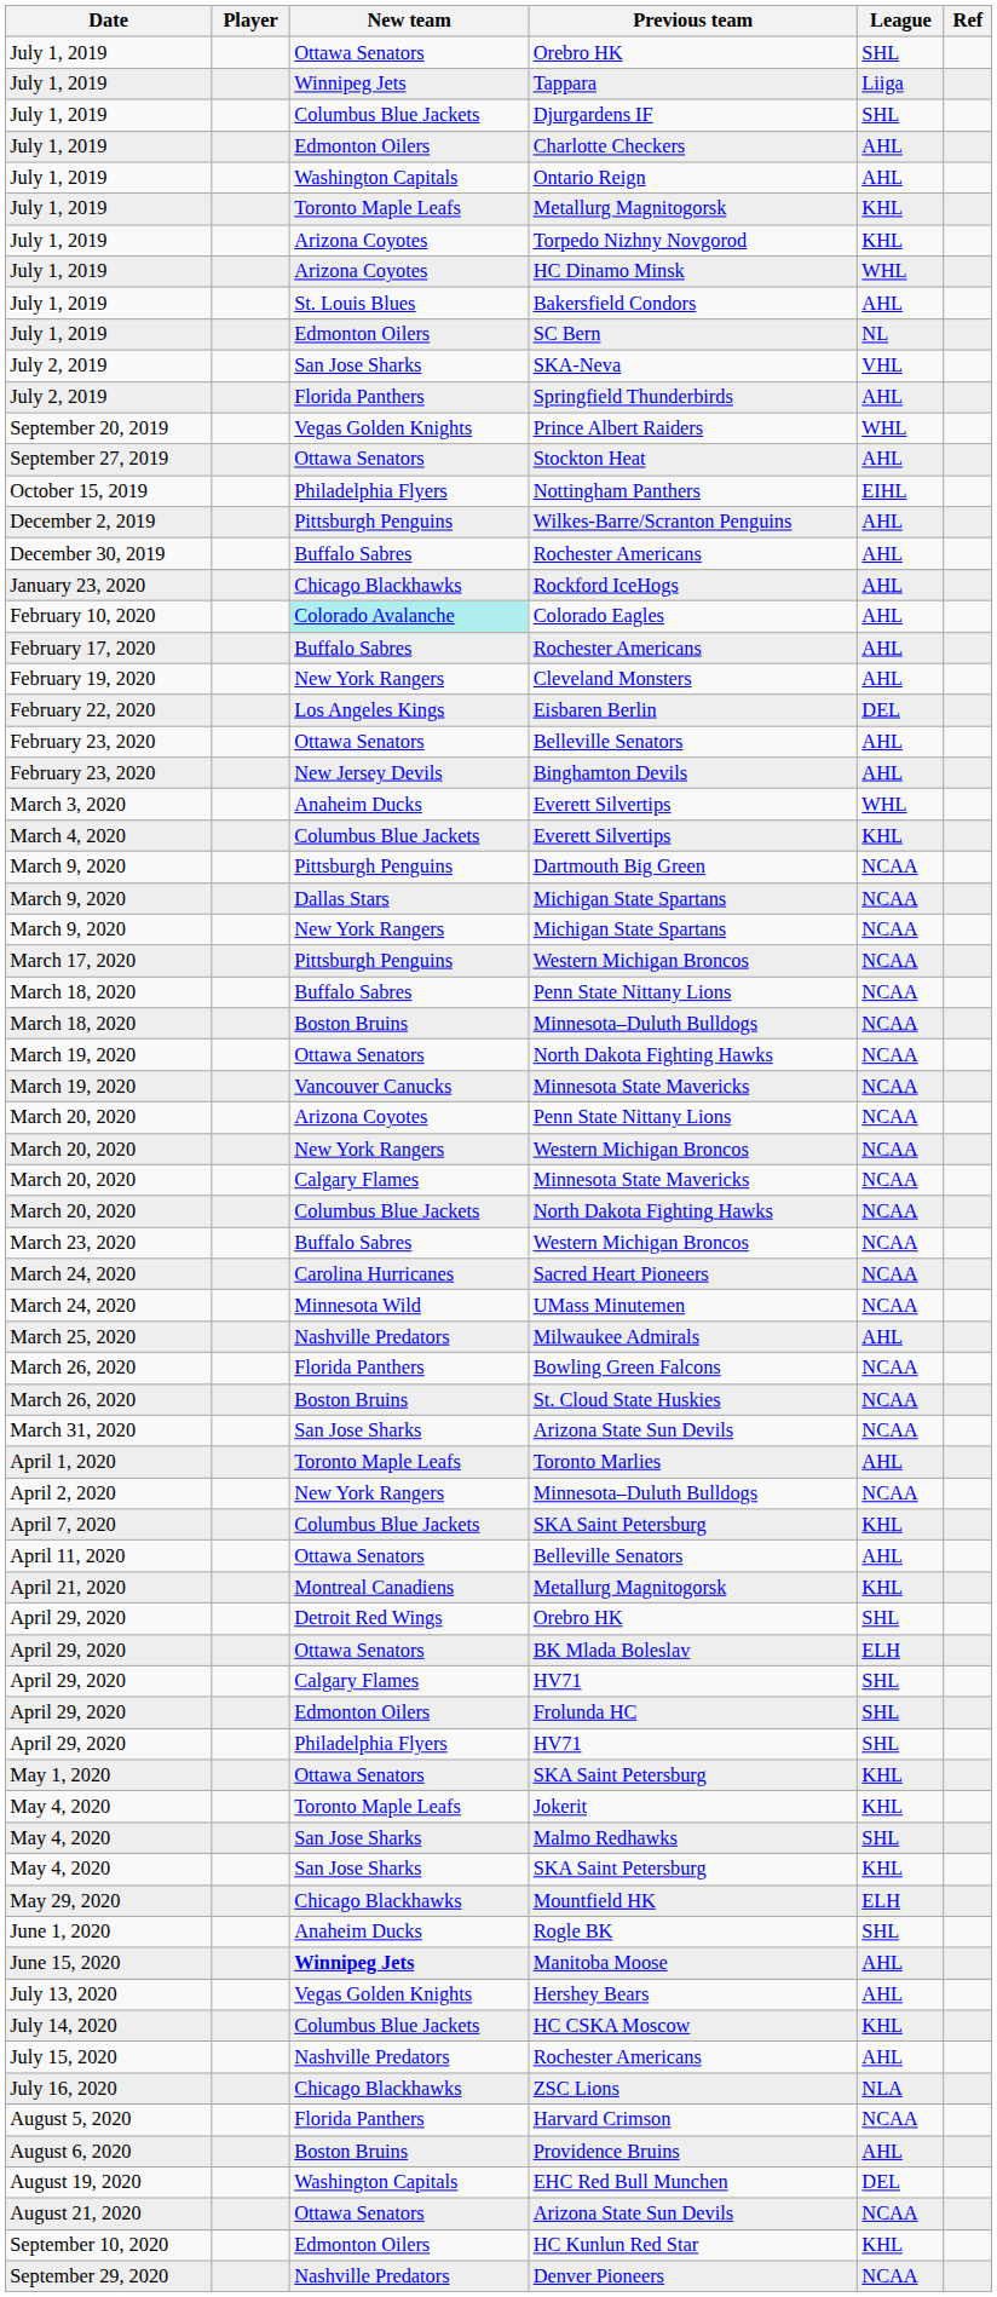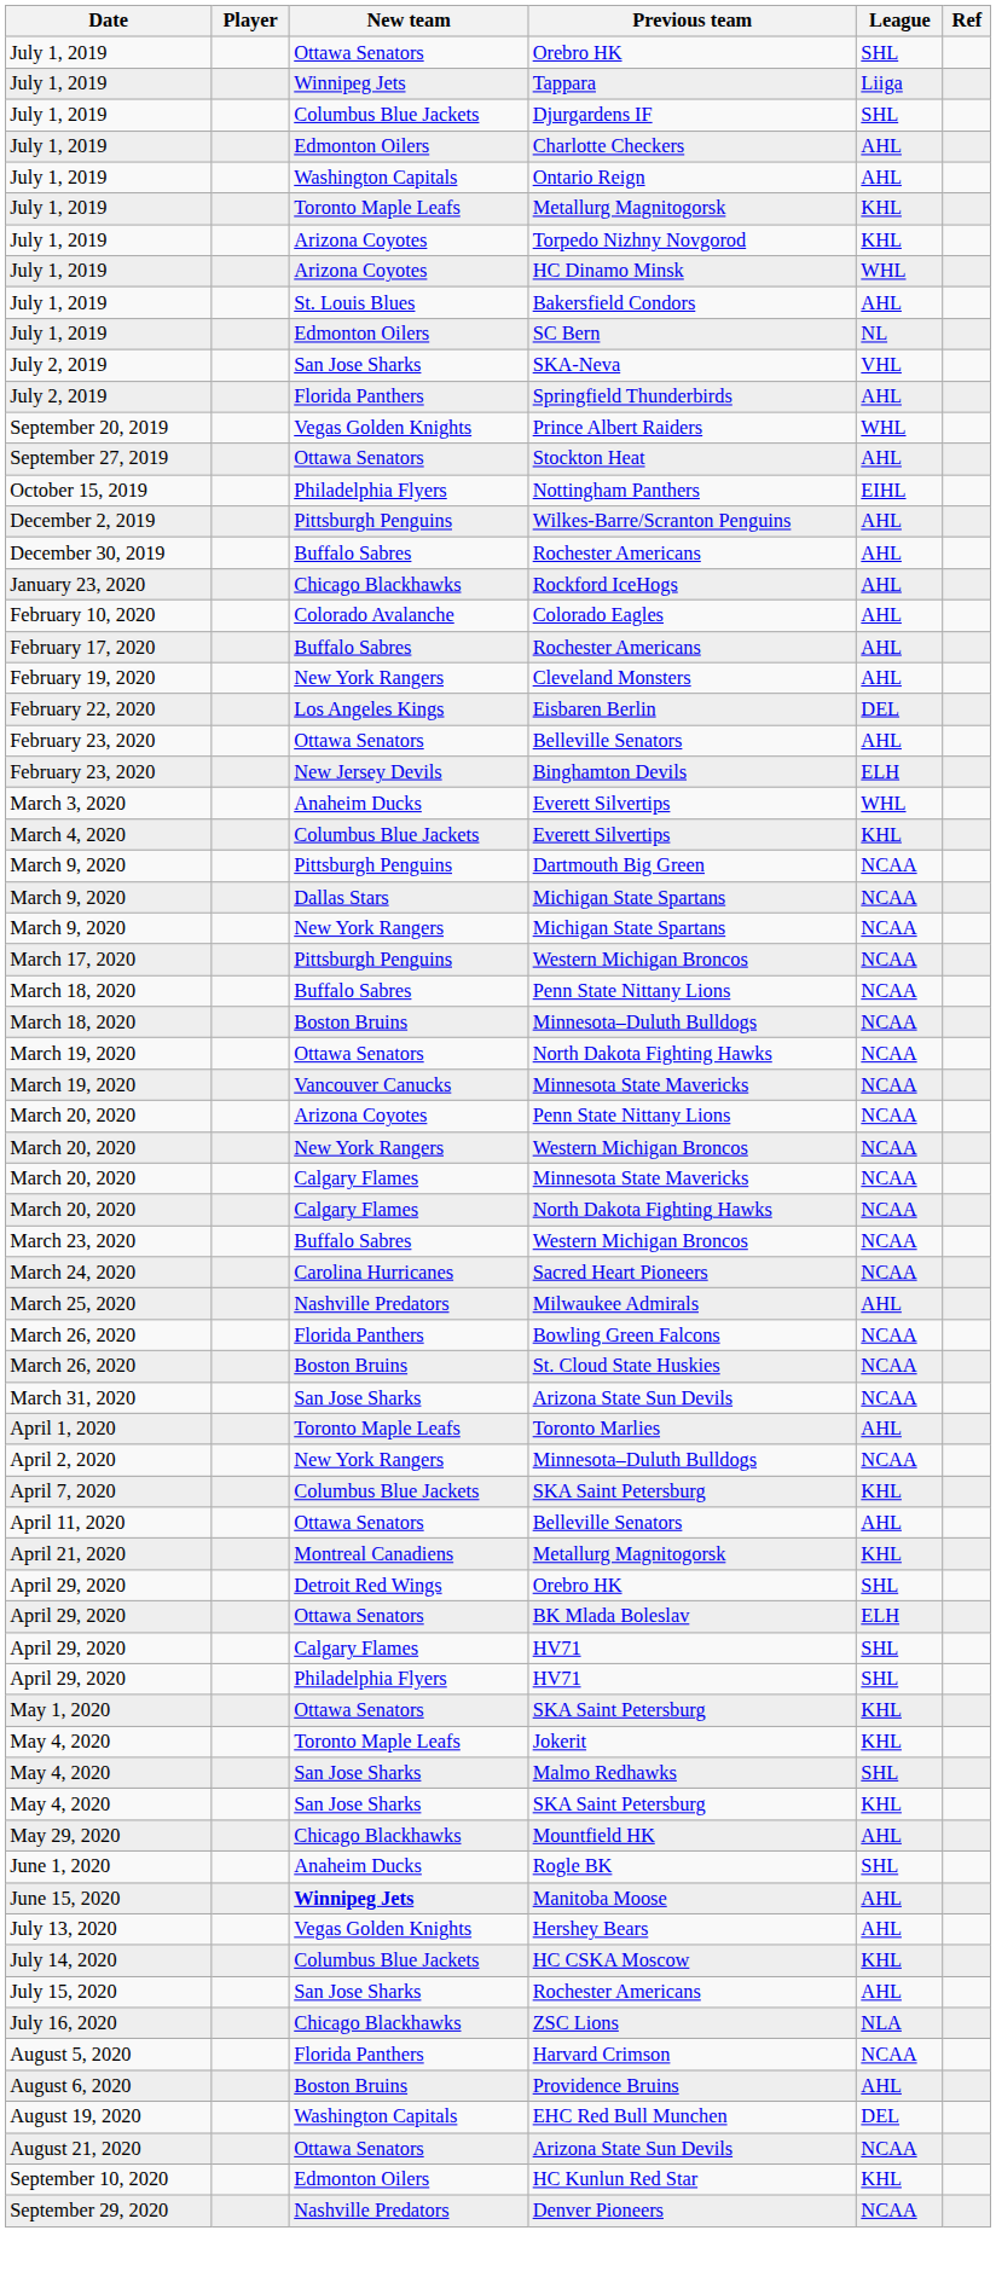 <table class="wikitable sortable" style="border:1px solid #999999; width:800px;">
 <tr>
 <th>Date</th>
 <th>Player</th>
 <th>New team</th>
 <th>Previous team</th>
 <th>League</th>
 <th>Ref</th>
 </tr>
 <tr>
 <td>July 1, 2019</td>
 <td></td>
 <td><a href='#'>Ottawa Senators</a></td>
 <td><a href='#'>Orebro HK</a></td>
 <td><a href='#'>SHL</a></td>
 <td></td>
 </tr>
 <tr bgcolor="eeeeee">
 <td>July 1, 2019</td>
 <td></td>
 <td><a href='#'>Winnipeg Jets</a></td>
 <td><a href='#'>Tappara</a></td>
 <td><a href='#'>Liiga</a></td>
 <td></td>
 </tr>
 <tr>
 <td>July 1, 2019</td>
 <td></td>
 <td><a href='#'>Columbus Blue Jackets</a></td>
 <td><a href='#'>Djurgardens IF</a></td>
 <td><a href='#'>SHL</a></td>
 <td></td>
 </tr>
 <tr bgcolor="eeeeee">
 <td>July 1, 2019</td>
 <td></td>
 <td><a href='#'>Edmonton Oilers</a></td>
 <td><a href='#'>Charlotte Checkers</a></td>
 <td><a href='#'>AHL</a></td>
 <td></td>
 </tr>
 <tr>
 <td>July 1, 2019</td>
 <td></td>
 <td><a href='#'>Washington Capitals</a></td>
 <td><a href='#'>Ontario Reign</a></td>
 <td><a href='#'>AHL</a></td>
 <td></td>
 </tr>
 <tr bgcolor="eeeeee">
 <td>July 1, 2019</td>
 <td></td>
 <td><a href='#'>Toronto Maple Leafs</a></td>
 <td><a href='#'>Metallurg Magnitogorsk</a></td>
 <td><a href='#'>KHL</a></td>
 <td></td>
 </tr>
 <tr>
 <td>July 1, 2019</td>
 <td></td>
 <td><a href='#'>Arizona Coyotes</a></td>
 <td><a href='#'>Torpedo Nizhny Novgorod</a></td>
 <td><a href='#'>KHL</a></td>
 <td></td>
 </tr>
 <tr bgcolor="eeeeee">
 <td>July 1, 2019</td>
 <td></td>
 <td><a href='#'>Arizona Coyotes</a></td>
 <td><a href='#'>HC Dinamo Minsk</a></td>
 <td><a href='#'>WHL</a></td>
 <td></td>
 </tr>
 <tr>
 <td>July 1, 2019</td>
 <td></td>
 <td><a href='#'>St. Louis Blues</a></td>
 <td><a href='#'>Bakersfield Condors</a></td>
 <td><a href='#'>AHL</a></td>
 <td></td>
 </tr>
 <tr bgcolor="eeeeee">
 <td>July 1, 2019</td>
 <td></td>
 <td><a href='#'>Edmonton Oilers</a></td>
 <td><a href='#'>SC Bern</a></td>
 <td><a href='#'>NL</a></td>
 <td></td>
 </tr>
 <tr>
 <td>July 2, 2019</td>
 <td></td>
 <td><a href='#'>San Jose Sharks</a></td>
 <td><a href='#'>SKA-Neva</a></td>
 <td><a href='#'>VHL</a></td>
 <td></td>
 </tr>
 <tr bgcolor="eeeeee">
 <td>July 2, 2019</td>
 <td></td>
 <td><a href='#'>Florida Panthers</a></td>
 <td><a href='#'>Springfield Thunderbirds</a></td>
 <td><a href='#'>AHL</a></td>
 <td></td>
 </tr>
 <tr>
 <td>September 20, 2019</td>
 <td></td>
 <td><a href='#'>Vegas Golden Knights</a></td>
 <td><a href='#'>Prince Albert Raiders</a></td>
 <td><a href='#'>WHL</a></td>
 <td></td>
 </tr>
 <tr bgcolor="eeeeee">
 <td>September 27, 2019</td>
 <td></td>
 <td><a href='#'>Ottawa Senators</a></td>
 <td><a href='#'>Stockton Heat</a></td>
 <td><a href='#'>AHL</a></td>
 <td></td>
 </tr>
 <tr>
 <td>October 15, 2019</td>
 <td></td>
 <td><a href='#'>Philadelphia Flyers</a></td>
 <td><a href='#'>Nottingham Panthers</a></td>
 <td><a href='#'>EIHL</a></td>
 <td></td>
 </tr>
 <tr bgcolor="eeeeee">
 <td>December 2, 2019</td>
 <td></td>
 <td><a href='#'>Pittsburgh Penguins</a></td>
 <td><a href='#'>Wilkes-Barre/Scranton Penguins</a></td>
 <td><a href='#'>AHL</a></td>
 <td></td>
 </tr>
 <tr>
 <td>December 30, 2019</td>
 <td></td>
 <td><a href='#'>Buffalo Sabres</a></td>
 <td><a href='#'>Rochester Americans</a></td>
 <td><a href='#'>AHL</a></td>
 <td></td>
 </tr>
 <tr bgcolor="eeeeee">
 <td>January 23, 2020</td>
 <td></td>
 <td><a href='#'>Chicago Blackhawks</a></td>
 <td><a href='#'>Rockford IceHogs</a></td>
 <td><a href='#'>AHL</a></td>
 <td></td>
 </tr>
 <tr>
 <td>February 10, 2020</td>
 <td></td>
-<td style="background: paleturquoise;"><a href='#'>Colorado Avalanche</a></td>
+<td><a href='#'>Colorado Avalanche</a></td>
 <td><a href='#'>Colorado Eagles</a></td>
 <td><a href='#'>AHL</a></td>
 <td></td>
 </tr>
 <tr bgcolor="eeeeee">
 <td>February 17, 2020</td>
 <td></td>
 <td><a href='#'>Buffalo Sabres</a></td>
 <td><a href='#'>Rochester Americans</a></td>
 <td><a href='#'>AHL</a></td>
 <td></td>
 </tr>
 <tr>
 <td>February 19, 2020</td>
 <td></td>
 <td><a href='#'>New York Rangers</a></td>
 <td><a href='#'>Cleveland Monsters</a></td>
 <td><a href='#'>AHL</a></td>
 <td></td>
 </tr>
 <tr bgcolor="eeeeee">
 <td>February 22, 2020</td>
 <td></td>
 <td><a href='#'>Los Angeles Kings</a></td>
 <td><a href='#'>Eisbaren Berlin</a></td>
 <td><a href='#'>DEL</a></td>
 <td></td>
 </tr>
 <tr>
 <td>February 23, 2020</td>
 <td></td>
 <td><a href='#'>Ottawa Senators</a></td>
 <td><a href='#'>Belleville Senators</a></td>
 <td><a href='#'>AHL</a></td>
 <td></td>
 </tr>
 <tr bgcolor="eeeeee">
 <td>February 23, 2020</td>
 <td></td>
 <td><a href='#'>New Jersey Devils</a></td>
 <td><a href='#'>Binghamton Devils</a></td>
-<td><a href='#'>AHL</a></td>
+<td><a href='#'>ELH</a></td>
 <td></td>
 </tr>
 <tr>
 <td>March 3, 2020</td>
 <td></td>
 <td><a href='#'>Anaheim Ducks</a></td>
 <td><a href='#'>Everett Silvertips</a></td>
 <td><a href='#'>WHL</a></td>
 <td></td>
 </tr>
 <tr bgcolor="eeeeee">
 <td>March 4, 2020</td>
 <td></td>
 <td><a href='#'>Columbus Blue Jackets</a></td>
 <td><a href='#'>Everett Silvertips</a></td>
 <td><a href='#'>KHL</a></td>
 <td></td>
 </tr>
 <tr>
 <td>March 9, 2020</td>
 <td></td>
 <td><a href='#'>Pittsburgh Penguins</a></td>
 <td><a href='#'>Dartmouth Big Green</a></td>
 <td><a href='#'>NCAA</a></td>
 <td></td>
 </tr>
 <tr bgcolor="eeeeee">
 <td>March 9, 2020</td>
 <td></td>
 <td><a href='#'>Dallas Stars</a></td>
 <td><a href='#'>Michigan State Spartans</a></td>
 <td><a href='#'>NCAA</a></td>
 <td></td>
 </tr>
 <tr>
 <td>March 9, 2020</td>
 <td></td>
 <td><a href='#'>New York Rangers</a></td>
 <td><a href='#'>Michigan State Spartans</a></td>
 <td><a href='#'>NCAA</a></td>
 <td></td>
 </tr>
 <tr bgcolor="eeeeee">
 <td>March 17, 2020</td>
 <td></td>
 <td><a href='#'>Pittsburgh Penguins</a></td>
 <td><a href='#'>Western Michigan Broncos</a></td>
 <td><a href='#'>NCAA</a></td>
 <td></td>
 </tr>
 <tr>
 <td>March 18, 2020</td>
 <td></td>
 <td><a href='#'>Buffalo Sabres</a></td>
 <td><a href='#'>Penn State Nittany Lions</a></td>
 <td><a href='#'>NCAA</a></td>
 <td></td>
 </tr>
 <tr bgcolor="eeeeee">
 <td>March 18, 2020</td>
 <td></td>
 <td><a href='#'>Boston Bruins</a></td>
 <td><a href='#'>Minnesota–Duluth Bulldogs</a></td>
 <td><a href='#'>NCAA</a></td>
 <td></td>
 </tr>
 <tr>
 <td>March 19, 2020</td>
 <td></td>
 <td><a href='#'>Ottawa Senators</a></td>
 <td><a href='#'>North Dakota Fighting Hawks</a></td>
 <td><a href='#'>NCAA</a></td>
 <td></td>
 </tr>
 <tr bgcolor="eeeeee">
 <td>March 19, 2020</td>
 <td></td>
 <td><a href='#'>Vancouver Canucks</a></td>
 <td><a href='#'>Minnesota State Mavericks</a></td>
 <td><a href='#'>NCAA</a></td>
 <td></td>
 </tr>
 <tr>
 <td>March 20, 2020</td>
 <td></td>
 <td><a href='#'>Arizona Coyotes</a></td>
 <td><a href='#'>Penn State Nittany Lions</a></td>
 <td><a href='#'>NCAA</a></td>
 <td></td>
 </tr>
 <tr bgcolor="eeeeee">
 <td>March 20, 2020</td>
 <td></td>
 <td><a href='#'>New York Rangers</a></td>
 <td><a href='#'>Western Michigan Broncos</a></td>
 <td><a href='#'>NCAA</a></td>
 <td></td>
 </tr>
 <tr>
 <td>March 20, 2020</td>
 <td></td>
 <td><a href='#'>Calgary Flames</a></td>
 <td><a href='#'>Minnesota State Mavericks</a></td>
 <td><a href='#'>NCAA</a></td>
 <td></td>
 </tr>
 <tr bgcolor="eeeeee">
 <td>March 20, 2020</td>
 <td></td>
-<td><a href='#'>Columbus Blue Jackets</a></td>
+<td><a href='#'>Calgary Flames</a></td>
 <td><a href='#'>North Dakota Fighting Hawks</a></td>
 <td><a href='#'>NCAA</a></td>
 <td></td>
 </tr>
 <tr>
 <td>March 23, 2020</td>
 <td></td>
 <td><a href='#'>Buffalo Sabres</a></td>
 <td><a href='#'>Western Michigan Broncos</a></td>
 <td><a href='#'>NCAA</a></td>
 <td></td>
 </tr>
 <tr bgcolor="eeeeee">
 <td>March 24, 2020</td>
 <td></td>
 <td><a href='#'>Carolina Hurricanes</a></td>
 <td><a href='#'>Sacred Heart Pioneers</a></td>
-<td><a href='#'>NCAA</a></td>
-<td></td>
-</tr>
-<tr>
-<td>March 24, 2020</td>
-<td></td>
-<td><a href='#'>Minnesota Wild</a></td>
-<td><a href='#'>UMass Minutemen</a></td>
 <td><a href='#'>NCAA</a></td>
 <td></td>
 </tr>
 <tr bgcolor="eeeeee">
 <td>March 25, 2020</td>
 <td></td>
 <td><a href='#'>Nashville Predators</a></td>
 <td><a href='#'>Milwaukee Admirals</a></td>
 <td><a href='#'>AHL</a></td>
 <td></td>
 </tr>
 <tr>
 <td>March 26, 2020</td>
 <td></td>
 <td><a href='#'>Florida Panthers</a></td>
 <td><a href='#'>Bowling Green Falcons</a></td>
 <td><a href='#'>NCAA</a></td>
 <td></td>
 </tr>
 <tr bgcolor="eeeeee">
 <td>March 26, 2020</td>
 <td></td>
 <td><a href='#'>Boston Bruins</a></td>
 <td><a href='#'>St. Cloud State Huskies</a></td>
 <td><a href='#'>NCAA</a></td>
 <td></td>
 </tr>
 <tr>
 <td>March 31, 2020</td>
 <td></td>
 <td><a href='#'>San Jose Sharks</a></td>
 <td><a href='#'>Arizona State Sun Devils</a></td>
 <td><a href='#'>NCAA</a></td>
 <td></td>
 </tr>
 <tr bgcolor="eeeeee">
 <td>April 1, 2020</td>
 <td></td>
 <td><a href='#'>Toronto Maple Leafs</a></td>
 <td><a href='#'>Toronto Marlies</a></td>
 <td><a href='#'>AHL</a></td>
 <td></td>
 </tr>
 <tr>
 <td>April 2, 2020</td>
 <td></td>
 <td><a href='#'>New York Rangers</a></td>
 <td><a href='#'>Minnesota–Duluth Bulldogs</a></td>
 <td><a href='#'>NCAA</a></td>
 <td></td>
 </tr>
 <tr bgcolor="eeeeee">
 <td>April 7, 2020</td>
 <td></td>
 <td><a href='#'>Columbus Blue Jackets</a></td>
 <td><a href='#'>SKA Saint Petersburg</a></td>
 <td><a href='#'>KHL</a></td>
 <td></td>
 </tr>
 <tr>
 <td>April 11, 2020</td>
 <td></td>
 <td><a href='#'>Ottawa Senators</a></td>
 <td><a href='#'>Belleville Senators</a></td>
 <td><a href='#'>AHL</a></td>
 <td></td>
 </tr>
 <tr bgcolor="eeeeee">
 <td>April 21, 2020</td>
 <td></td>
 <td><a href='#'>Montreal Canadiens</a></td>
 <td><a href='#'>Metallurg Magnitogorsk</a></td>
 <td><a href='#'>KHL</a></td>
 <td></td>
 </tr>
 <tr>
 <td>April 29, 2020</td>
 <td></td>
 <td><a href='#'>Detroit Red Wings</a></td>
 <td><a href='#'>Orebro HK</a></td>
 <td><a href='#'>SHL</a></td>
 <td></td>
 </tr>
 <tr bgcolor="eeeeee">
 <td>April 29, 2020</td>
 <td></td>
 <td><a href='#'>Ottawa Senators</a></td>
 <td><a href='#'>BK Mlada Boleslav</a></td>
 <td><a href='#'>ELH</a></td>
 <td></td>
 </tr>
 <tr>
 <td>April 29, 2020</td>
 <td></td>
 <td><a href='#'>Calgary Flames</a></td>
 <td><a href='#'>HV71</a></td>
 <td><a href='#'>SHL</a></td>
 <td></td>
 </tr>
-<tr bgcolor="eeeeee">
-<td>April 29, 2020</td>
-<td></td>
-<td><a href='#'>Edmonton Oilers</a></td>
-<td><a href='#'>Frolunda HC</a></td>
-<td><a href='#'>SHL</a></td>
-<td></td>
-</tr>
 <tr>
 <td>April 29, 2020</td>
 <td></td>
 <td><a href='#'>Philadelphia Flyers</a></td>
 <td><a href='#'>HV71</a></td>
 <td><a href='#'>SHL</a></td>
 <td></td>
 </tr>
 <tr bgcolor="eeeeee">
 <td>May 1, 2020</td>
 <td></td>
 <td><a href='#'>Ottawa Senators</a></td>
 <td><a href='#'>SKA Saint Petersburg</a></td>
 <td><a href='#'>KHL</a></td>
 <td></td>
 </tr>
 <tr>
 <td>May 4, 2020</td>
 <td></td>
 <td><a href='#'>Toronto Maple Leafs</a></td>
 <td><a href='#'>Jokerit</a></td>
 <td><a href='#'>KHL</a></td>
 <td></td>
 </tr>
 <tr bgcolor="eeeeee">
 <td>May 4, 2020</td>
 <td></td>
 <td><a href='#'>San Jose Sharks</a></td>
 <td><a href='#'>Malmo Redhawks</a></td>
 <td><a href='#'>SHL</a></td>
 <td></td>
 </tr>
 <tr>
 <td>May 4, 2020</td>
 <td></td>
 <td><a href='#'>San Jose Sharks</a></td>
 <td><a href='#'>SKA Saint Petersburg</a></td>
 <td><a href='#'>KHL</a></td>
 <td></td>
 </tr>
 <tr bgcolor="eeeeee">
 <td>May 29, 2020</td>
 <td></td>
 <td><a href='#'>Chicago Blackhawks</a></td>
 <td><a href='#'>Mountfield HK</a></td>
-<td><a href='#'>ELH</a></td>
+<td><a href='#'>AHL</a></td>
 <td></td>
 </tr>
 <tr>
 <td>June 1, 2020</td>
 <td></td>
 <td><a href='#'>Anaheim Ducks</a></td>
 <td><a href='#'>Rogle BK</a></td>
 <td><a href='#'>SHL</a></td>
 <td></td>
 </tr>
 <tr bgcolor="eeeeee">
 <td>June 15, 2020</td>
 <td></td>
 <td><strong><a href='#'>Winnipeg Jets</a></strong></td>
 <td><a href='#'>Manitoba Moose</a></td>
 <td><a href='#'>AHL</a></td>
 <td></td>
 </tr>
 <tr>
 <td>July 13, 2020</td>
 <td></td>
 <td><a href='#'>Vegas Golden Knights</a></td>
 <td><a href='#'>Hershey Bears</a></td>
 <td><a href='#'>AHL</a></td>
 <td></td>
 </tr>
 <tr bgcolor="eeeeee">
 <td>July 14, 2020</td>
 <td></td>
 <td><a href='#'>Columbus Blue Jackets</a></td>
 <td><a href='#'>HC CSKA Moscow</a></td>
 <td><a href='#'>KHL</a></td>
 <td></td>
 </tr>
 <tr>
 <td>July 15, 2020</td>
 <td></td>
-<td><a href='#'>Nashville Predators</a></td>
+<td><a href='#'>San Jose Sharks</a></td>
 <td><a href='#'>Rochester Americans</a></td>
 <td><a href='#'>AHL</a></td>
 <td></td>
 </tr>
 <tr bgcolor="eeeeee">
 <td>July 16, 2020</td>
 <td></td>
 <td><a href='#'>Chicago Blackhawks</a></td>
 <td><a href='#'>ZSC Lions</a></td>
 <td><a href='#'>NLA</a></td>
 <td></td>
 </tr>
 <tr>
 <td>August 5, 2020</td>
 <td></td>
 <td><a href='#'>Florida Panthers</a></td>
 <td><a href='#'>Harvard Crimson</a></td>
 <td><a href='#'>NCAA</a></td>
 <td></td>
 </tr>
 <tr bgcolor="eeeeee">
 <td>August 6, 2020</td>
 <td></td>
 <td><a href='#'>Boston Bruins</a></td>
 <td><a href='#'>Providence Bruins</a></td>
 <td><a href='#'>AHL</a></td>
 <td></td>
 </tr>
 <tr>
 <td>August 19, 2020</td>
 <td></td>
 <td><a href='#'>Washington Capitals</a></td>
 <td><a href='#'>EHC Red Bull Munchen</a></td>
 <td><a href='#'>DEL</a></td>
 <td></td>
 </tr>
 <tr bgcolor="eeeeee">
 <td>August 21, 2020</td>
 <td></td>
 <td><a href='#'>Ottawa Senators</a></td>
 <td><a href='#'>Arizona State Sun Devils</a></td>
 <td><a href='#'>NCAA</a></td>
 <td></td>
 </tr>
 <tr>
 <td>September 10, 2020</td>
 <td></td>
 <td><a href='#'>Edmonton Oilers</a></td>
 <td><a href='#'>HC Kunlun Red Star</a></td>
 <td><a href='#'>KHL</a></td>
 <td></td>
 </tr>
 <tr bgcolor="eeeeee">
 <td>September 29, 2020</td>
 <td></td>
 <td><a href='#'>Nashville Predators</a></td>
 <td><a href='#'>Denver Pioneers</a></td>
 <td><a href='#'>NCAA</a></td>
 <td></td>
 </tr>
 </table>
